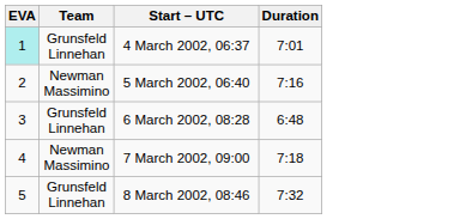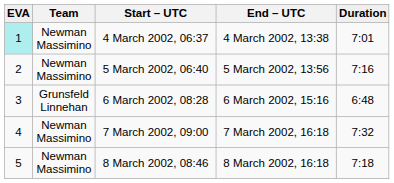 <table class="wikitable">
 <tr style="background:#efefef; text-align:center;">
 <td><strong>EVA</strong></td>
 <th width=80><strong>Team</strong></th>
 <th width=160><strong>Start – UTC</strong></th>
+<th width=160><strong>End – UTC</strong></th>
 <td><strong>Duration</strong></td>
 </tr>
 <tr align=center>
 <td style="background: paleturquoise;">1</td>
-<td>Grunsfeld<br>Linnehan</td>
+<td>Newman<br>Massimino</td>
 <td>4 March 2002, 06:37</td>
+<td>4 March 2002, 13:38</td>
 <td>7:01</td>
 </tr>
 <tr align=center>
 <td>2</td>
 <td>Newman<br>Massimino</td>
 <td>5 March 2002, 06:40</td>
+<td>5 March 2002, 13:56</td>
 <td>7:16</td>
 </tr>
 <tr align=center>
 <td>3</td>
 <td>Grunsfeld<br>Linnehan</td>
 <td>6 March 2002, 08:28</td>
+<td>6 March 2002, 15:16</td>
 <td>6:48</td>
 </tr>
 <tr align=center>
 <td>4</td>
 <td>Newman<br>Massimino</td>
 <td>7 March 2002, 09:00</td>
-<td>7:18</td>
+<td>7 March 2002, 16:18</td>
+<td>7:32</td>
 </tr>
 <tr align=center>
 <td>5</td>
-<td>Grunsfeld<br>Linnehan</td>
+<td>Newman<br>Massimino</td>
 <td>8 March 2002, 08:46</td>
-<td>7:32</td>
+<td>8 March 2002, 16:18</td>
+<td>7:18</td>
 </tr>
 </table>
